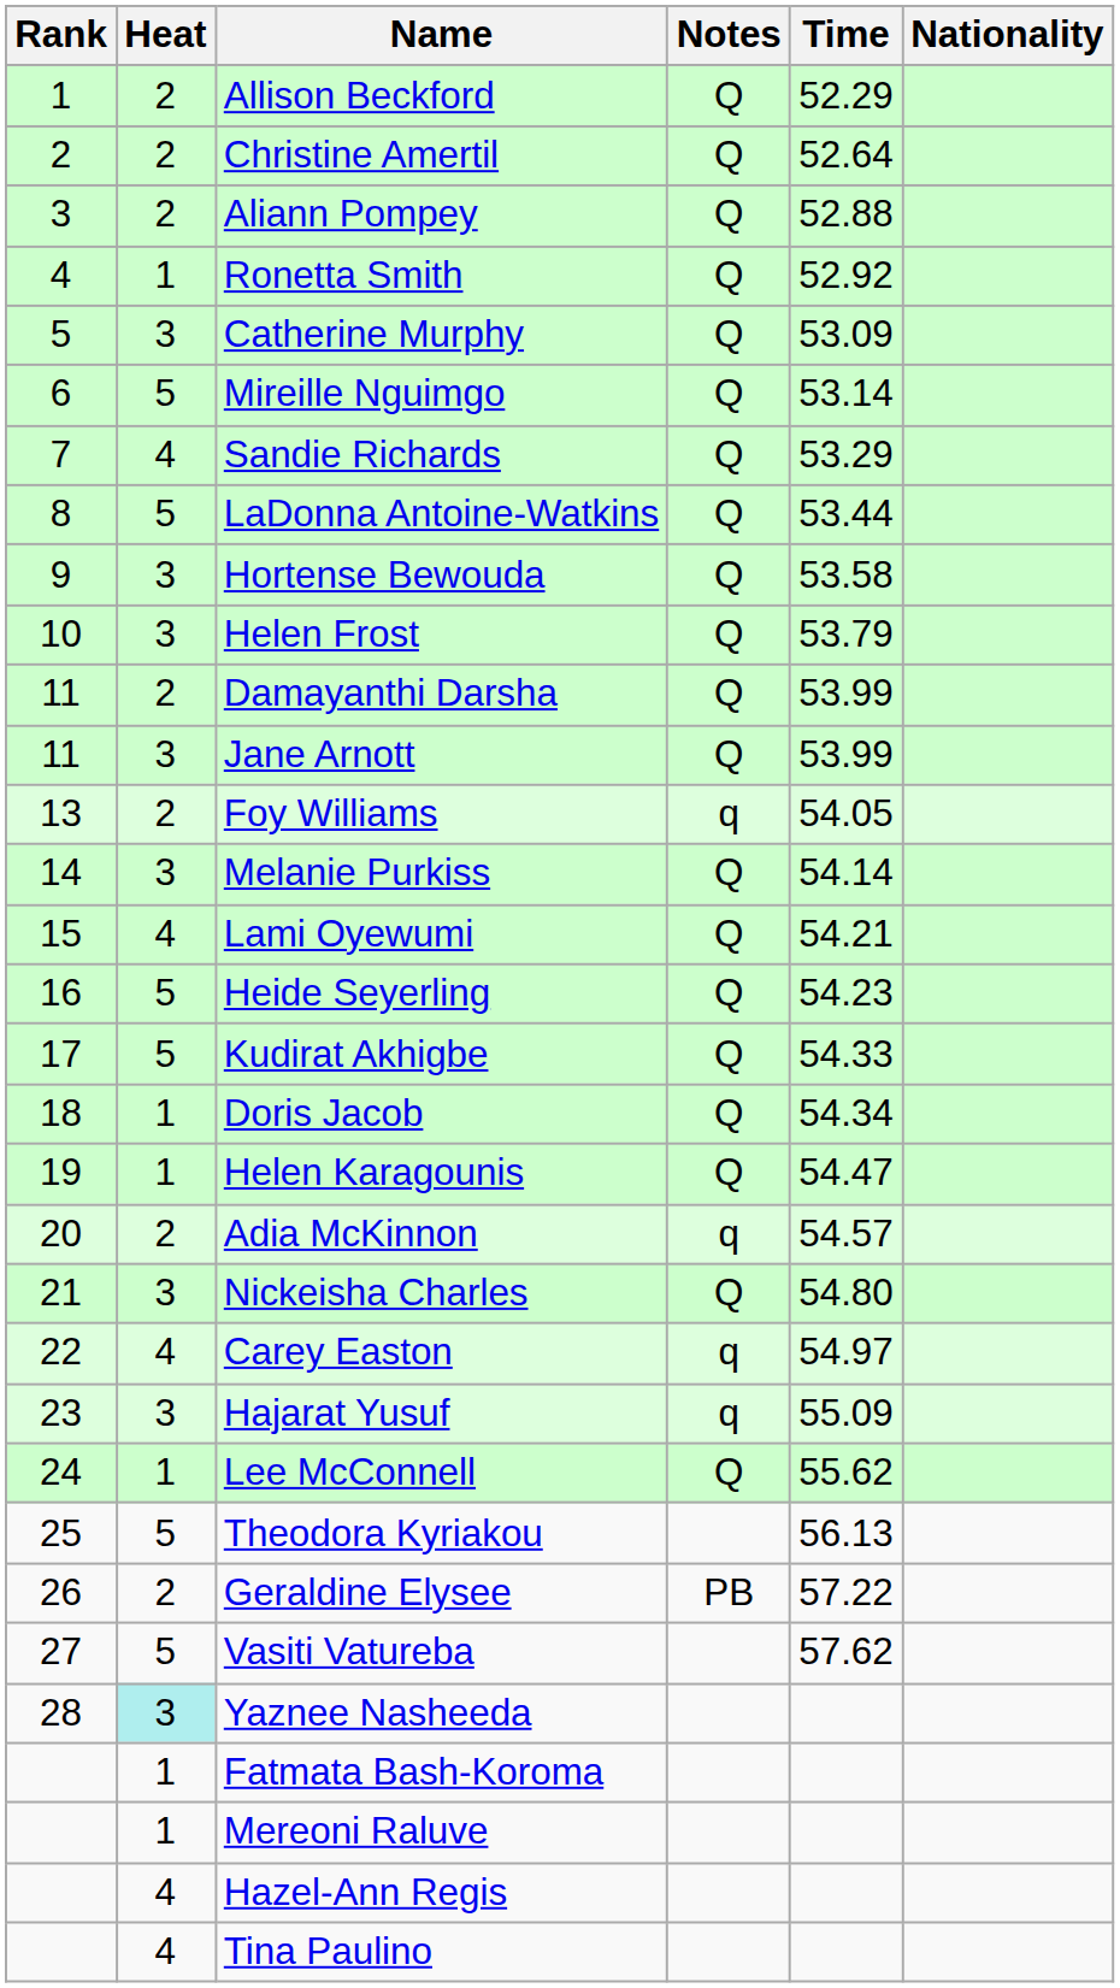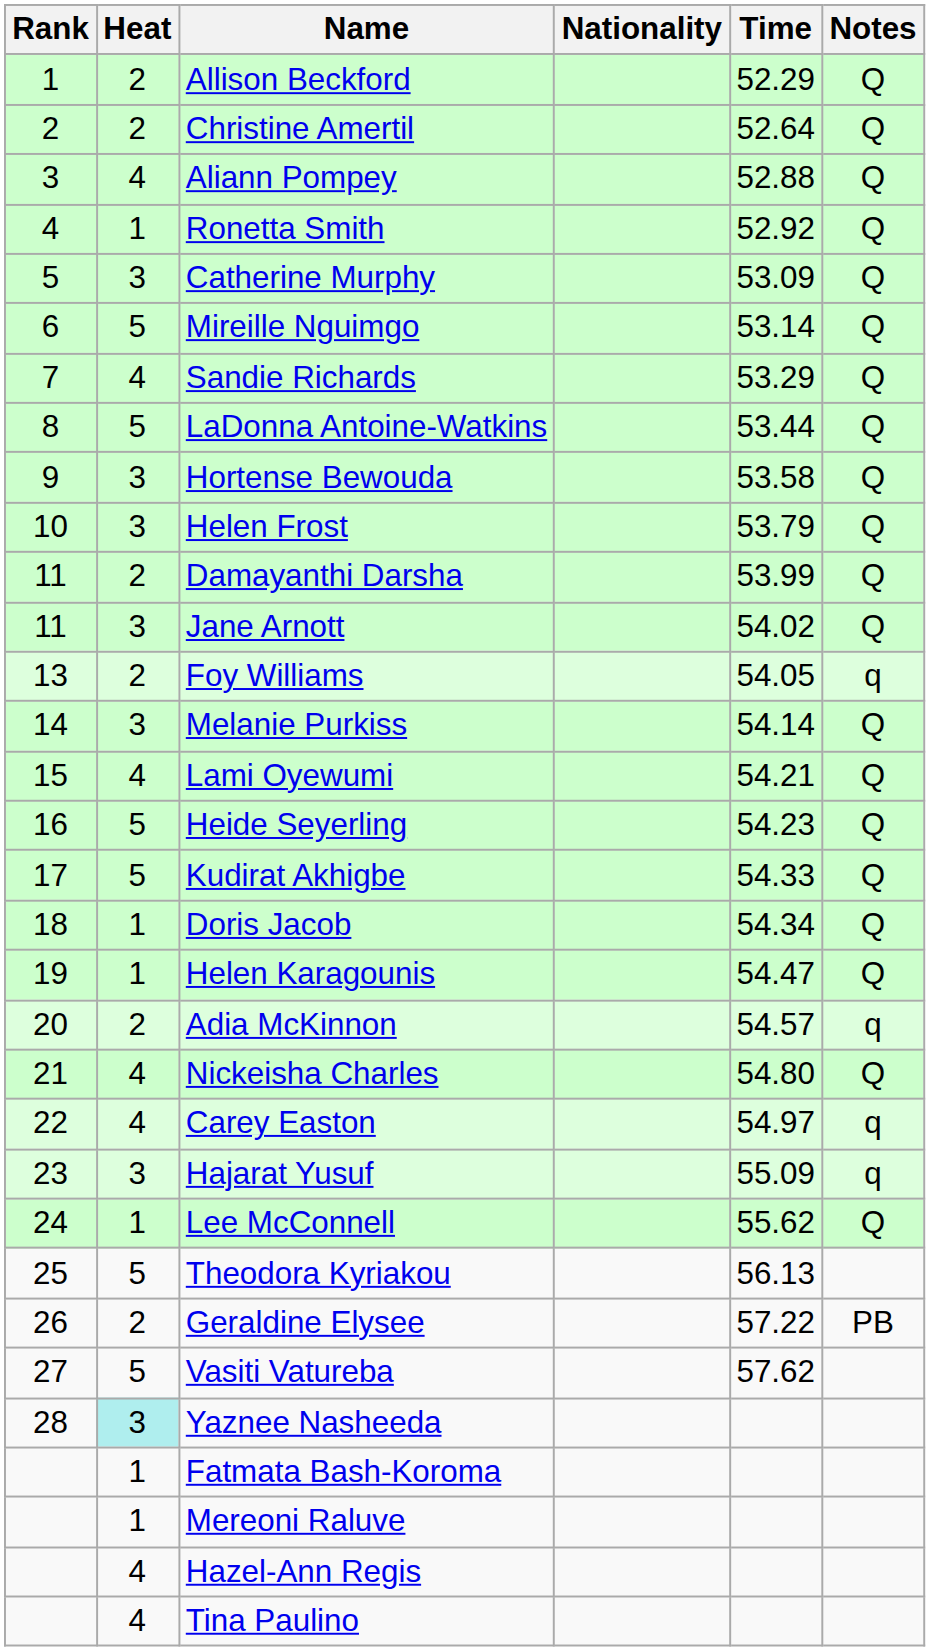 <table class="wikitable sortable" style="text-align:center">
 <tr>
 <th>Rank</th>
 <th>Heat</th>
 <th>Name</th>
+<th>Nationality</th>
+<th>Time</th>
 <th>Notes</th>
-<th>Time</th>
-<th>Nationality</th>
 </tr>
 <tr bgcolor=ccffcc>
 <td>1</td>
 <td>2</td>
 <td align=left><a href='#'>Allison Beckford</a></td>
+<td align=left></td>
+<td>52.29</td>
 <td>Q</td>
-<td>52.29</td>
-<td align=left></td>
 </tr>
 <tr bgcolor=ccffcc>
 <td>2</td>
 <td>2</td>
 <td align=left><a href='#'>Christine Amertil</a></td>
+<td align=left></td>
+<td>52.64</td>
 <td>Q</td>
-<td>52.64</td>
-<td align=left></td>
 </tr>
 <tr bgcolor=ccffcc>
 <td>3</td>
-<td>2</td>
+<td>4</td>
 <td align=left><a href='#'>Aliann Pompey</a></td>
+<td align=left></td>
+<td>52.88</td>
 <td>Q</td>
-<td>52.88</td>
-<td align=left></td>
 </tr>
 <tr bgcolor=ccffcc>
 <td>4</td>
 <td>1</td>
 <td align=left><a href='#'>Ronetta Smith</a></td>
+<td align=left></td>
+<td>52.92</td>
 <td>Q</td>
-<td>52.92</td>
-<td align=left></td>
 </tr>
 <tr bgcolor=ccffcc>
 <td>5</td>
 <td>3</td>
 <td align=left><a href='#'>Catherine Murphy</a></td>
+<td align=left></td>
+<td>53.09</td>
 <td>Q</td>
-<td>53.09</td>
-<td align=left></td>
 </tr>
 <tr bgcolor=ccffcc>
 <td>6</td>
 <td>5</td>
 <td align=left><a href='#'>Mireille Nguimgo</a></td>
+<td align=left></td>
+<td>53.14</td>
 <td>Q</td>
-<td>53.14</td>
-<td align=left></td>
 </tr>
 <tr bgcolor=ccffcc>
 <td>7</td>
 <td>4</td>
 <td align=left><a href='#'>Sandie Richards</a></td>
+<td align=left></td>
+<td>53.29</td>
 <td>Q</td>
-<td>53.29</td>
-<td align=left></td>
 </tr>
 <tr bgcolor=ccffcc>
 <td>8</td>
 <td>5</td>
 <td align=left><a href='#'>LaDonna Antoine-Watkins</a></td>
+<td align=left></td>
+<td>53.44</td>
 <td>Q</td>
-<td>53.44</td>
-<td align=left></td>
 </tr>
 <tr bgcolor=ccffcc>
 <td>9</td>
 <td>3</td>
 <td align=left><a href='#'>Hortense Bewouda</a></td>
+<td align=left></td>
+<td>53.58</td>
 <td>Q</td>
-<td>53.58</td>
-<td align=left></td>
 </tr>
 <tr bgcolor=ccffcc>
 <td>10</td>
 <td>3</td>
 <td align=left><a href='#'>Helen Frost</a></td>
+<td align=left></td>
+<td>53.79</td>
 <td>Q</td>
-<td>53.79</td>
-<td align=left></td>
 </tr>
 <tr bgcolor=ccffcc>
 <td>11</td>
 <td>2</td>
 <td align=left><a href='#'>Damayanthi Darsha</a></td>
+<td align=left></td>
+<td>53.99</td>
 <td>Q</td>
-<td>53.99</td>
-<td align=left></td>
 </tr>
 <tr bgcolor=ccffcc>
 <td>11</td>
 <td>3</td>
 <td align=left><a href='#'>Jane Arnott</a></td>
+<td align=left></td>
+<td>54.02</td>
 <td>Q</td>
-<td>53.99</td>
-<td align=left></td>
 </tr>
 <tr bgcolor=ddffdd>
 <td>13</td>
 <td>2</td>
 <td align=left><a href='#'>Foy Williams</a></td>
+<td align=left></td>
+<td>54.05</td>
 <td>q</td>
-<td>54.05</td>
-<td align=left></td>
 </tr>
 <tr bgcolor=ccffcc>
 <td>14</td>
 <td>3</td>
 <td align=left><a href='#'>Melanie Purkiss</a></td>
+<td align=left></td>
+<td>54.14</td>
 <td>Q</td>
-<td>54.14</td>
-<td align=left></td>
 </tr>
 <tr bgcolor=ccffcc>
 <td>15</td>
 <td>4</td>
 <td align=left><a href='#'>Lami Oyewumi</a></td>
+<td align=left></td>
+<td>54.21</td>
 <td>Q</td>
-<td>54.21</td>
-<td align=left></td>
 </tr>
 <tr bgcolor=ccffcc>
 <td>16</td>
 <td>5</td>
 <td align=left><a href='#'>Heide Seyerling</a></td>
+<td align=left></td>
+<td>54.23</td>
 <td>Q</td>
-<td>54.23</td>
-<td align=left></td>
 </tr>
 <tr bgcolor=ccffcc>
 <td>17</td>
 <td>5</td>
 <td align=left><a href='#'>Kudirat Akhigbe</a></td>
+<td align=left></td>
+<td>54.33</td>
 <td>Q</td>
-<td>54.33</td>
-<td align=left></td>
 </tr>
 <tr bgcolor=ccffcc>
 <td>18</td>
 <td>1</td>
 <td align=left><a href='#'>Doris Jacob</a></td>
+<td align=left></td>
+<td>54.34</td>
 <td>Q</td>
-<td>54.34</td>
-<td align=left></td>
 </tr>
 <tr bgcolor=ccffcc>
 <td>19</td>
 <td>1</td>
 <td align=left><a href='#'>Helen Karagounis</a></td>
+<td align=left></td>
+<td>54.47</td>
 <td>Q</td>
-<td>54.47</td>
-<td align=left></td>
 </tr>
 <tr bgcolor=ddffdd>
 <td>20</td>
 <td>2</td>
 <td align=left><a href='#'>Adia McKinnon</a></td>
+<td align=left></td>
+<td>54.57</td>
 <td>q</td>
-<td>54.57</td>
-<td align=left></td>
 </tr>
 <tr bgcolor=ccffcc>
 <td>21</td>
-<td>3</td>
+<td>4</td>
 <td align=left><a href='#'>Nickeisha Charles</a></td>
+<td align=left></td>
+<td>54.80</td>
 <td>Q</td>
-<td>54.80</td>
-<td align=left></td>
 </tr>
 <tr bgcolor=ddffdd>
 <td>22</td>
 <td>4</td>
 <td align=left><a href='#'>Carey Easton</a></td>
+<td align=left></td>
+<td>54.97</td>
 <td>q</td>
-<td>54.97</td>
-<td align=left></td>
 </tr>
 <tr bgcolor=ddffdd>
 <td>23</td>
 <td>3</td>
 <td align=left><a href='#'>Hajarat Yusuf</a></td>
+<td align=left></td>
+<td>55.09</td>
 <td>q</td>
-<td>55.09</td>
-<td align=left></td>
 </tr>
 <tr bgcolor=ccffcc>
 <td>24</td>
 <td>1</td>
 <td align=left><a href='#'>Lee McConnell</a></td>
+<td align=left></td>
+<td>55.62</td>
 <td>Q</td>
-<td>55.62</td>
-<td align=left></td>
 </tr>
 <tr>
 <td>25</td>
 <td>5</td>
 <td align=left><a href='#'>Theodora Kyriakou</a></td>
+<td align=left></td>
+<td>56.13</td>
 <td></td>
-<td>56.13</td>
-<td align=left></td>
 </tr>
 <tr>
 <td>26</td>
 <td>2</td>
 <td align=left><a href='#'>Geraldine Elysee</a></td>
+<td align=left></td>
+<td>57.22</td>
 <td>PB</td>
-<td>57.22</td>
-<td align=left></td>
 </tr>
 <tr>
 <td>27</td>
 <td>5</td>
 <td align=left><a href='#'>Vasiti Vatureba</a></td>
+<td align=left></td>
+<td>57.62</td>
 <td></td>
-<td>57.62</td>
-<td align=left></td>
 </tr>
 <tr>
 <td>28</td>
 <td style="background: paleturquoise;">3</td>
 <td align=left><a href='#'>Yaznee Nasheeda</a></td>
+<td align=left></td>
 <td></td>
 <td></td>
-<td align=left></td>
 </tr>
 <tr>
 <td></td>
 <td>1</td>
 <td align=left><a href='#'>Fatmata Bash-Koroma</a></td>
+<td align=left></td>
 <td></td>
 <td></td>
-<td align=left></td>
 </tr>
 <tr>
 <td></td>
 <td>1</td>
 <td align=left><a href='#'>Mereoni Raluve</a></td>
+<td align=left></td>
 <td></td>
 <td></td>
-<td align=left></td>
 </tr>
 <tr>
 <td></td>
 <td>4</td>
 <td align=left><a href='#'>Hazel-Ann Regis</a></td>
+<td align=left></td>
 <td></td>
 <td></td>
-<td align=left></td>
 </tr>
 <tr>
 <td></td>
 <td>4</td>
 <td align=left><a href='#'>Tina Paulino</a></td>
+<td align=left></td>
 <td></td>
 <td></td>
-<td align=left></td>
 </tr>
 </table>
